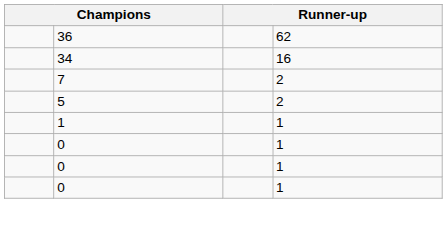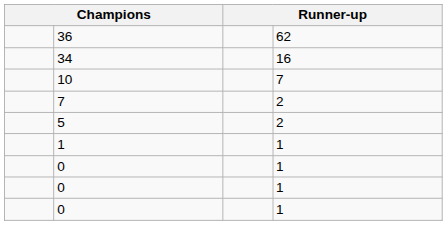 <table class="sortable wikitable">
 <tr>
 <th colspan=2 width="250">Champions</th>
 <th colspan=2 width="250">Runner-up</th>
 </tr>
 <tr>
 <td></td>
 <td>36</td>
 <td></td>
 <td>62</td>
 </tr>
 <tr>
 <td></td>
 <td>34</td>
 <td></td>
 <td>16</td>
+</tr>
+<tr>
+<td></td>
+<td>10</td>
+<td></td>
+<td>7</td>
 </tr>
 <tr>
 <td></td>
 <td>7</td>
 <td></td>
 <td>2</td>
 </tr>
 <tr>
 <td></td>
 <td>5</td>
 <td></td>
 <td>2</td>
 </tr>
 <tr>
 <td></td>
 <td>1</td>
 <td></td>
 <td>1</td>
 </tr>
 <tr>
 <td></td>
 <td>0</td>
 <td></td>
 <td>1</td>
 </tr>
 <tr>
 <td></td>
 <td>0</td>
 <td></td>
 <td>1</td>
 </tr>
 <tr>
 <td></td>
 <td>0</td>
 <td></td>
 <td>1</td>
 </tr>
 </table>
